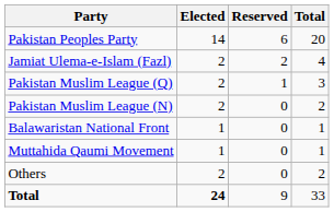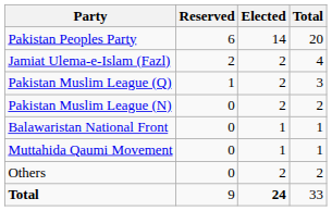 <table class="wikitable sortable" style="text-align:left">
 <tr>
 <th>Party</th>
+<th>Reserved</th>
 <th>Elected</th>
-<th>Reserved</th>
 <th>Total</th>
 </tr>
 <tr>
 <td><a href='#'>Pakistan Peoples Party</a></td>
+<td align="right">6</td>
 <td align="right">14</td>
-<td align="right">6</td>
 <td align="right">20</td>
 </tr>
 <tr>
 <td><a href='#'>Jamiat Ulema-e-Islam (Fazl)</a></td>
 <td align="right">2</td>
 <td align="right">2</td>
 <td align="right">4</td>
 </tr>
 <tr>
 <td><a href='#'>Pakistan Muslim League (Q)</a></td>
+<td align="right">1</td>
 <td align="right">2</td>
-<td align="right">1</td>
 <td align="right">3</td>
 </tr>
 <tr>
 <td><a href='#'>Pakistan Muslim League (N)</a></td>
+<td align="right">0</td>
 <td align="right">2</td>
-<td align="right">0</td>
 <td align="right">2</td>
 </tr>
 <tr>
 <td><a href='#'>Balawaristan National Front</a></td>
+<td align="right">0</td>
 <td align="right">1</td>
-<td align="right">0</td>
 <td align="right">1</td>
 </tr>
 <tr>
 <td><a href='#'>Muttahida Qaumi Movement</a></td>
+<td align="right">0</td>
 <td align="right">1</td>
-<td align="right">0</td>
 <td align="right">1</td>
 </tr>
 <tr>
 <td>Others</td>
+<td align="right">0</td>
 <td align="right">2</td>
-<td align="right">0</td>
 <td align="right">2</td>
 </tr>
 <tr>
 <td><strong>Total</strong></td>
+<td align="right">9</td>
 <td align="right"><strong>24</strong></td>
-<td align="right">9</td>
 <td align="right">33</td>
 </tr>
 </table>
